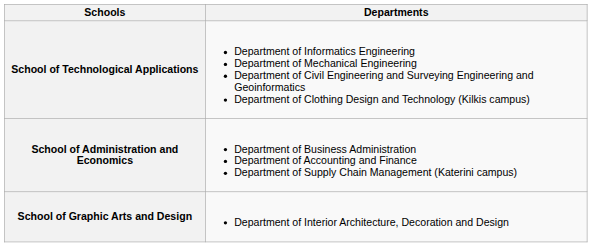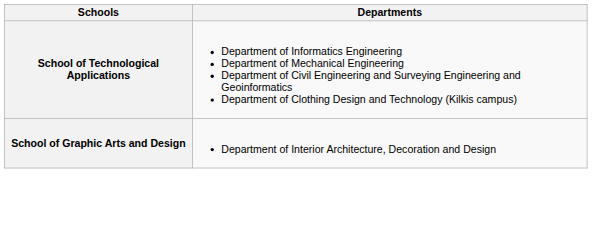 <table class="wikitable" style="margin:1em auto;">
 <tr>
 <th>Schools</th>
 <th>Departments</th>
 </tr>
 <tr>
 <th>School of Technological Applications</th>
 <td><br><ul><li>Department of Informatics Engineering</li><li>Department of Mechanical Engineering</li><li>Department of Civil Engineering and Surveying Engineering and Geoinformatics</li><li>Department of Clothing Design and Technology (Kilkis campus)</li></ul></td>
 </tr>
 <tr>
-<th>School of Administration and Economics</th>
-<td><br><ul><li>Department of Business Administration</li><li>Department of Accounting and Finance</li><li>Department of Supply Chain Management (Katerini campus)</li></ul></td>
-</tr>
-<tr>
 <th>School of Graphic Arts and Design</th>
 <td><br><ul><li>Department of Interior Architecture, Decoration and Design</li></ul></td>
 </tr>
 </table>
